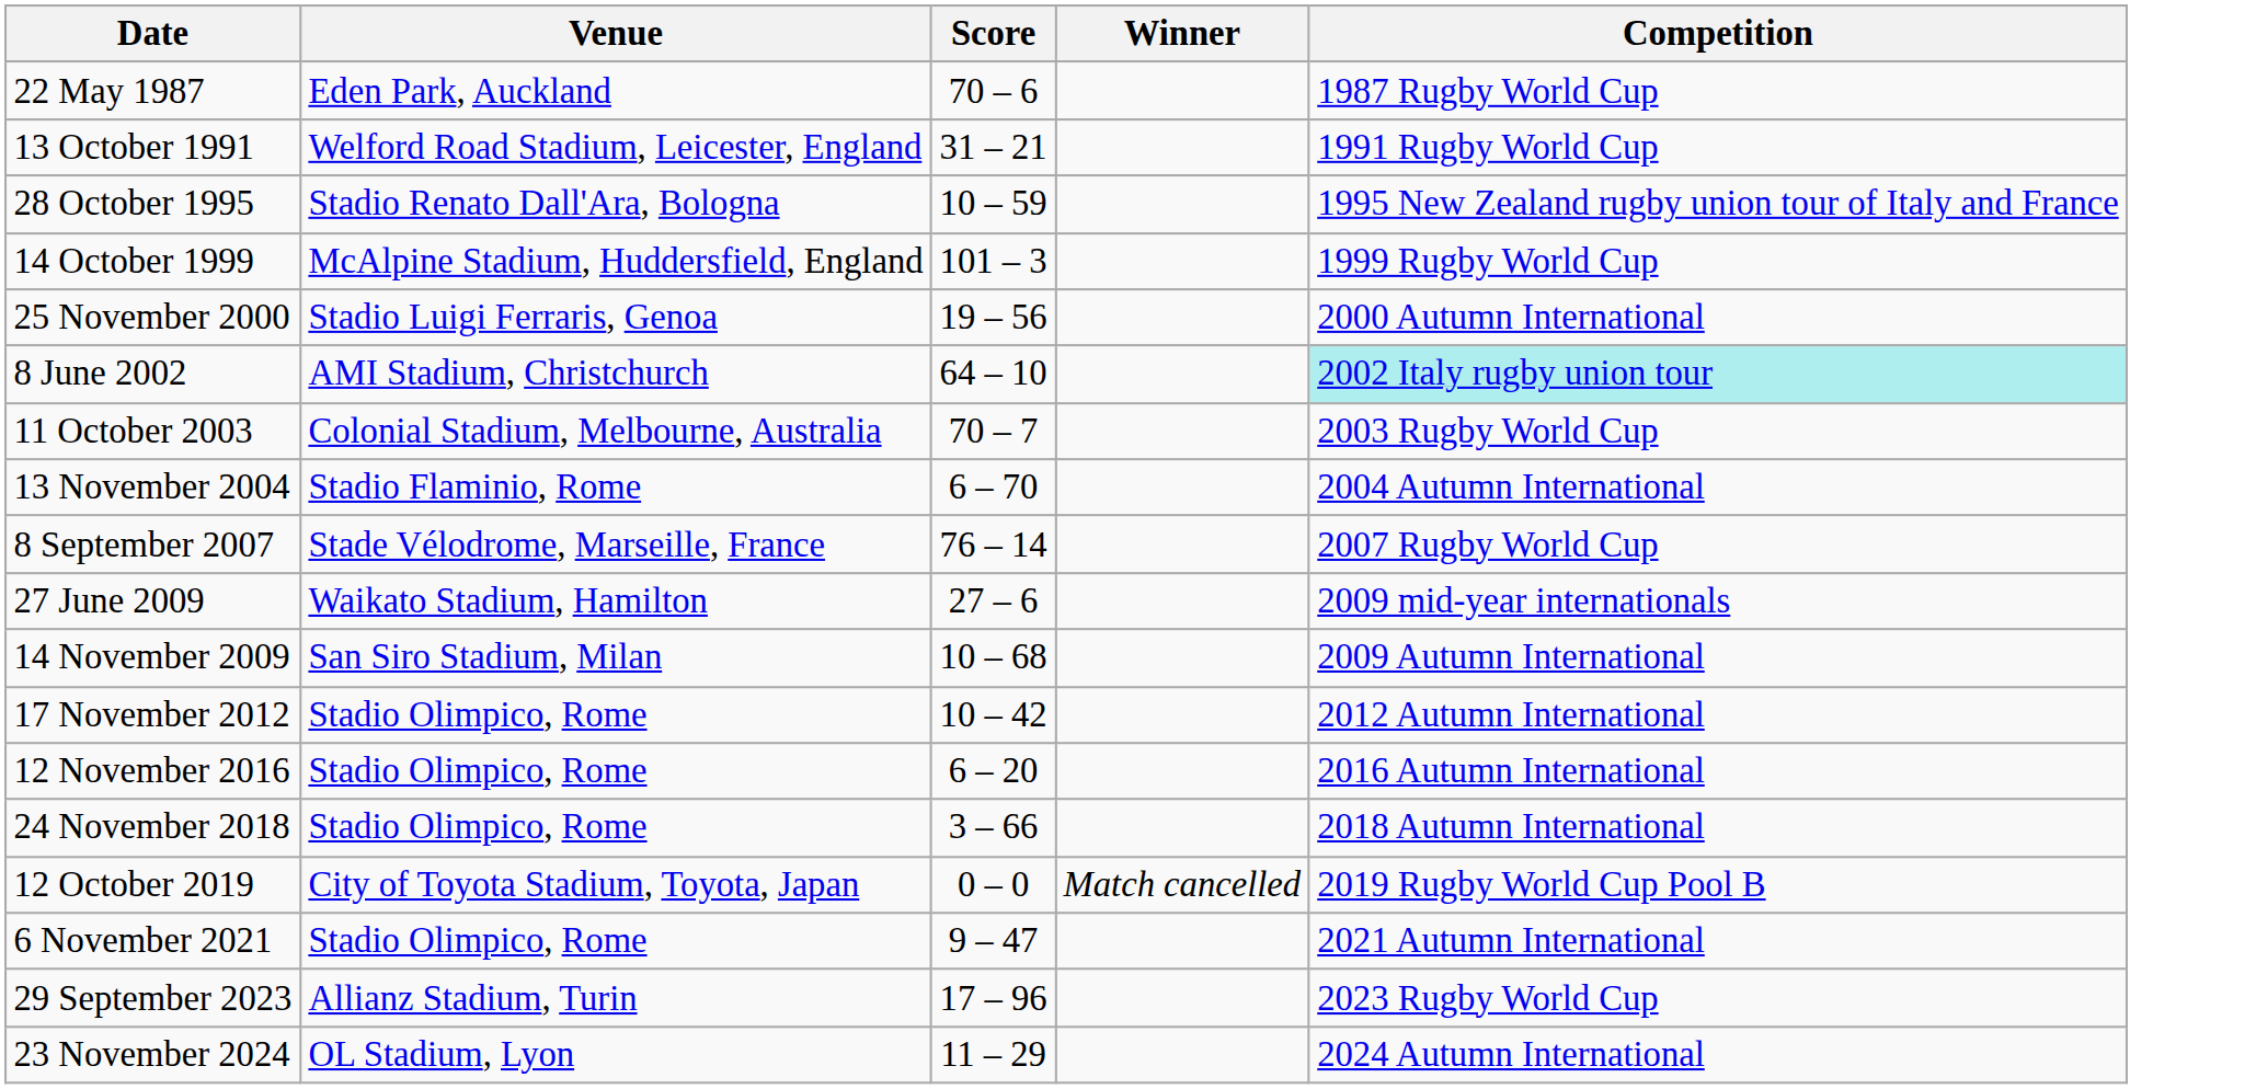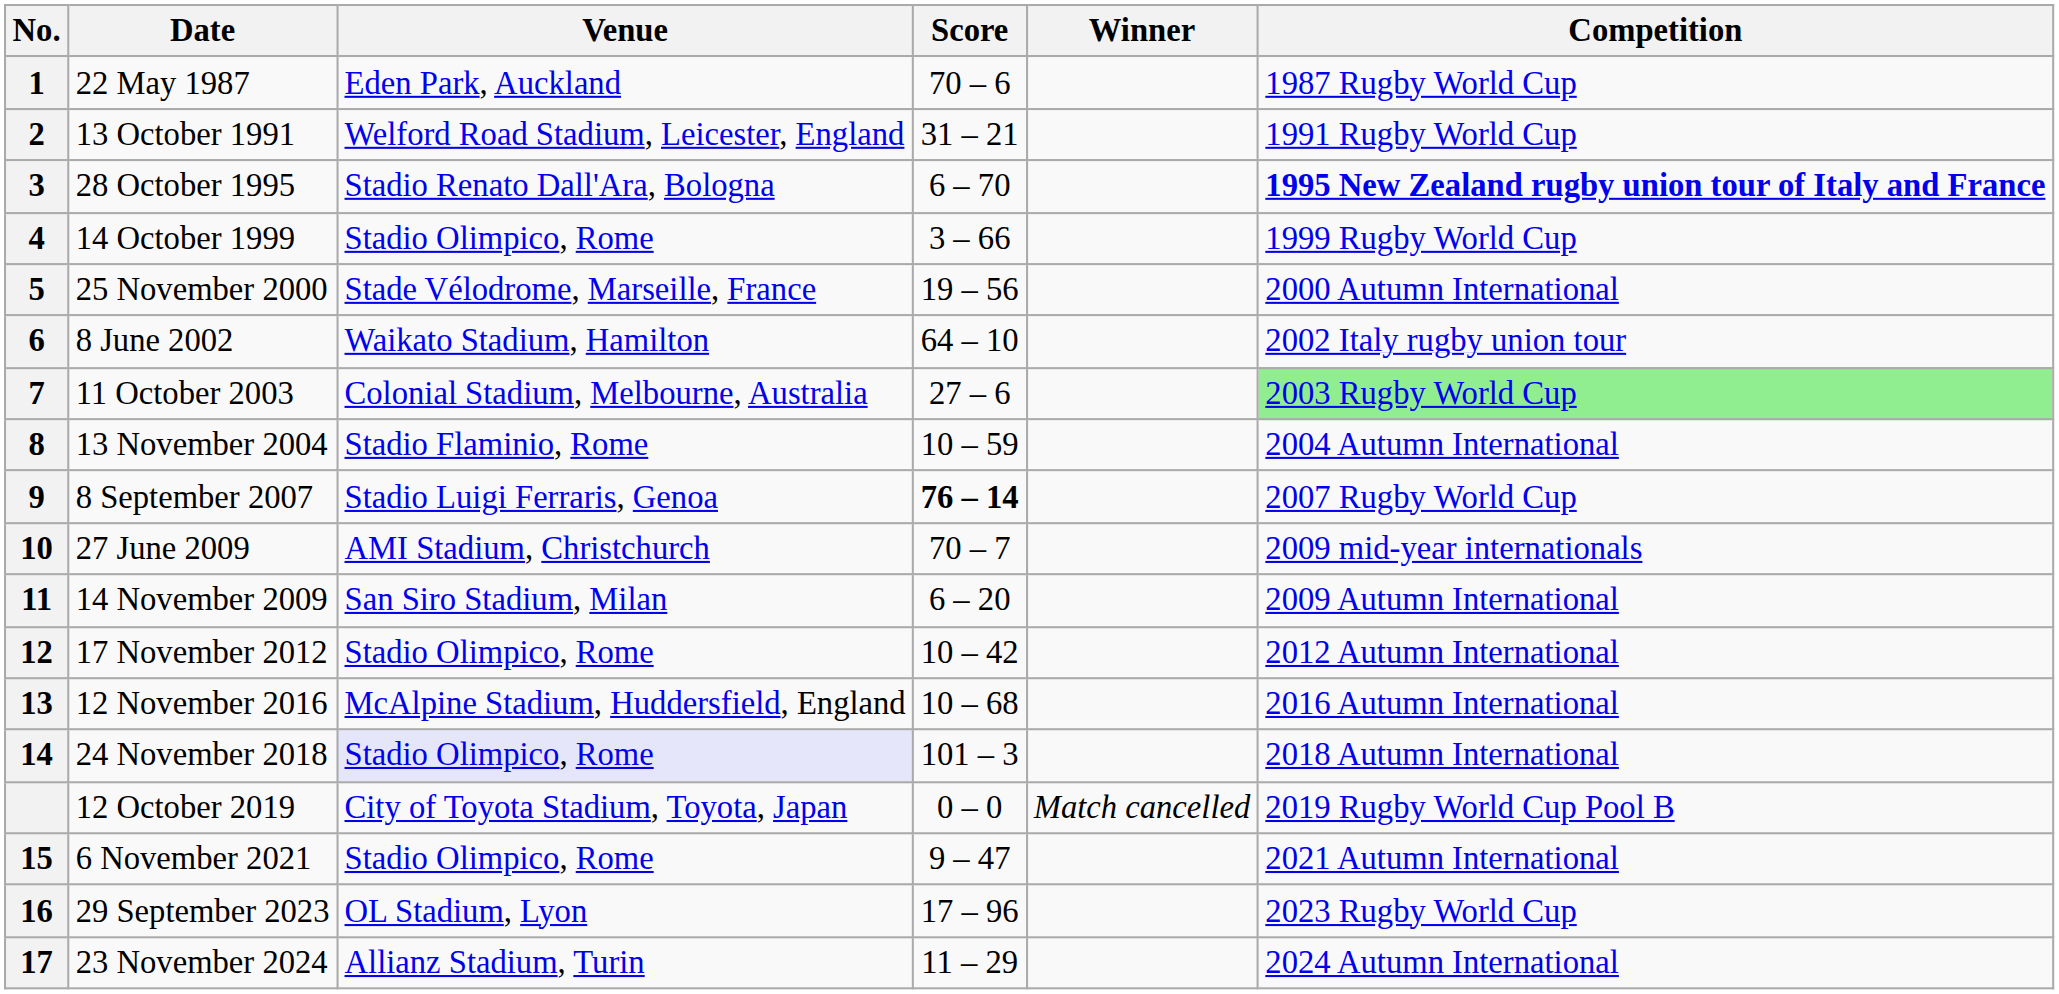 <table class="wikitable">
 <tr>
+<th>No.</th>
 <th>Date</th>
 <th>Venue</th>
 <th>Score</th>
 <th>Winner</th>
 <th>Competition</th>
 </tr>
 <tr>
+<th>1</th>
 <td>22 May 1987</td>
 <td><a href='#'>Eden Park</a>, <a href='#'>Auckland</a></td>
 <td align="center">70 – 6</td>
 <td></td>
 <td><a href='#'>1987 Rugby World Cup</a></td>
 </tr>
 <tr>
+<th>2</th>
 <td>13 October 1991</td>
 <td><a href='#'>Welford Road Stadium</a>, <a href='#'>Leicester</a>, <a href='#'>England</a></td>
 <td align="center">31 – 21</td>
 <td></td>
 <td><a href='#'>1991 Rugby World Cup</a></td>
 </tr>
 <tr>
+<th>3</th>
 <td>28 October 1995</td>
 <td><a href='#'>Stadio Renato Dall'Ara</a>, <a href='#'>Bologna</a></td>
-<td align="center">10 – 59</td>
+<td align="center">6 – 70</td>
 <td></td>
-<td><a href='#'>1995 New Zealand rugby union tour of Italy and France</a></td>
+<td><strong><a href='#'>1995 New Zealand rugby union tour of Italy and France</a></strong></td>
 </tr>
 <tr>
+<th>4</th>
 <td>14 October 1999</td>
-<td><a href='#'>McAlpine Stadium</a>, <a href='#'>Huddersfield</a>, England</td>
-<td align="center">101 – 3</td>
+<td><a href='#'>Stadio Olimpico</a>, <a href='#'>Rome</a></td>
+<td align="center">3 – 66</td>
 <td></td>
 <td><a href='#'>1999 Rugby World Cup</a></td>
 </tr>
 <tr>
+<th>5</th>
 <td>25 November 2000</td>
-<td><a href='#'>Stadio Luigi Ferraris</a>, <a href='#'>Genoa</a></td>
+<td><a href='#'>Stade Vélodrome</a>, <a href='#'>Marseille</a>, <a href='#'>France</a></td>
 <td align="center">19 – 56</td>
 <td></td>
 <td><a href='#'>2000 Autumn International</a></td>
 </tr>
 <tr>
+<th>6</th>
 <td>8 June 2002</td>
-<td><a href='#'>AMI Stadium</a>, <a href='#'>Christchurch</a></td>
+<td><a href='#'>Waikato Stadium</a>, <a href='#'>Hamilton</a></td>
 <td align="center">64 – 10</td>
 <td></td>
-<td style="background: paleturquoise;"><a href='#'>2002 Italy rugby union tour</a></td>
+<td><a href='#'>2002 Italy rugby union tour</a></td>
 </tr>
 <tr>
+<th>7</th>
 <td>11 October 2003</td>
 <td><a href='#'>Colonial Stadium</a>, <a href='#'>Melbourne</a>, <a href='#'>Australia</a></td>
-<td align="center">70 – 7</td>
+<td align="center">27 – 6</td>
 <td></td>
-<td><a href='#'>2003 Rugby World Cup</a></td>
+<td style="background: lightgreen;"><a href='#'>2003 Rugby World Cup</a></td>
 </tr>
 <tr>
+<th>8</th>
 <td>13 November 2004</td>
 <td><a href='#'>Stadio Flaminio</a>, <a href='#'>Rome</a></td>
-<td align="center">6 – 70</td>
+<td align="center">10 – 59</td>
 <td></td>
 <td><a href='#'>2004 Autumn International</a></td>
 </tr>
 <tr>
+<th>9</th>
 <td>8 September 2007</td>
-<td><a href='#'>Stade Vélodrome</a>, <a href='#'>Marseille</a>, <a href='#'>France</a></td>
-<td align="center">76 – 14</td>
+<td><a href='#'>Stadio Luigi Ferraris</a>, <a href='#'>Genoa</a></td>
+<td align="center"><strong>76 – 14</strong></td>
 <td></td>
 <td><a href='#'>2007 Rugby World Cup</a></td>
 </tr>
 <tr>
+<th>10</th>
 <td>27 June 2009</td>
-<td><a href='#'>Waikato Stadium</a>, <a href='#'>Hamilton</a></td>
-<td align="center">27 – 6</td>
+<td><a href='#'>AMI Stadium</a>, <a href='#'>Christchurch</a></td>
+<td align="center">70 – 7</td>
 <td></td>
 <td><a href='#'>2009 mid-year internationals</a></td>
 </tr>
 <tr>
+<th>11</th>
 <td>14 November 2009</td>
 <td><a href='#'>San Siro Stadium</a>, <a href='#'>Milan</a></td>
-<td align="center">10 – 68</td>
+<td align="center">6 – 20</td>
 <td></td>
 <td><a href='#'>2009 Autumn International</a></td>
 </tr>
 <tr>
+<th>12</th>
 <td>17 November 2012</td>
 <td><a href='#'>Stadio Olimpico</a>, <a href='#'>Rome</a></td>
 <td align="center">10 – 42</td>
 <td></td>
 <td><a href='#'>2012 Autumn International</a></td>
 </tr>
 <tr>
+<th>13</th>
 <td>12 November 2016</td>
-<td><a href='#'>Stadio Olimpico</a>, <a href='#'>Rome</a></td>
-<td align="center">6 – 20</td>
+<td><a href='#'>McAlpine Stadium</a>, <a href='#'>Huddersfield</a>, England</td>
+<td align="center">10 – 68</td>
 <td></td>
 <td><a href='#'>2016 Autumn International</a></td>
 </tr>
 <tr>
+<th>14</th>
 <td>24 November 2018</td>
-<td><a href='#'>Stadio Olimpico</a>, <a href='#'>Rome</a></td>
-<td align="center">3 – 66</td>
+<td style="background: lavender;"><a href='#'>Stadio Olimpico</a>, <a href='#'>Rome</a></td>
+<td align="center">101 – 3</td>
 <td></td>
 <td><a href='#'>2018 Autumn International</a></td>
 </tr>
 <tr>
+<th></th>
 <td>12 October 2019</td>
 <td><a href='#'>City of Toyota Stadium</a>, <a href='#'>Toyota</a>, <a href='#'>Japan</a></td>
 <td align="center">0 – 0</td>
 <td><em>Match cancelled</em> </td>
 <td><a href='#'>2019 Rugby World Cup Pool B</a></td>
 </tr>
 <tr>
+<th>15</th>
 <td>6 November 2021</td>
 <td><a href='#'>Stadio Olimpico</a>, <a href='#'>Rome</a></td>
 <td align="center">9 – 47</td>
 <td></td>
 <td><a href='#'>2021 Autumn International</a></td>
 </tr>
 <tr>
+<th>16</th>
 <td>29 September 2023</td>
-<td><a href='#'> Allianz Stadium</a>, <a href='#'>Turin</a></td>
+<td><a href='#'>OL Stadium</a>, <a href='#'>Lyon</a></td>
 <td align="center">17 – 96</td>
 <td></td>
 <td><a href='#'>2023 Rugby World Cup</a></td>
 </tr>
 <tr>
+<th>17</th>
 <td>23 November 2024</td>
-<td><a href='#'>OL Stadium</a>, <a href='#'>Lyon</a></td>
+<td><a href='#'> Allianz Stadium</a>, <a href='#'>Turin</a></td>
 <td align="center">11 – 29</td>
 <td></td>
 <td><a href='#'>2024 Autumn International</a></td>
 </tr>
 </table>
